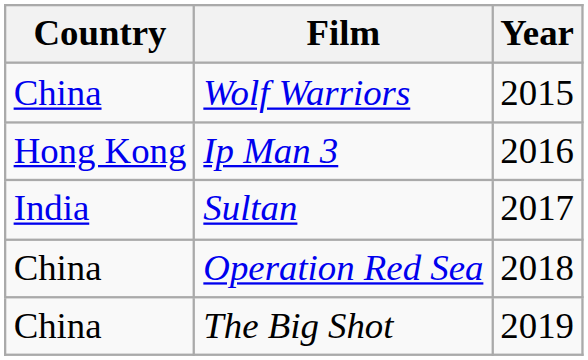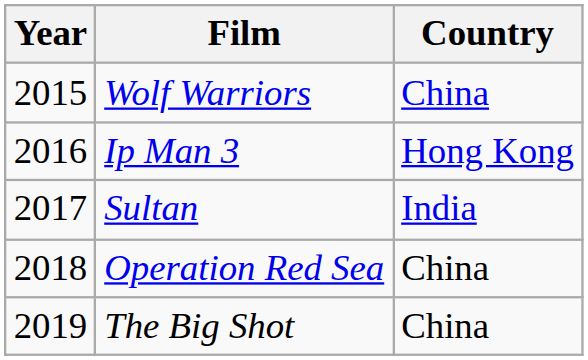 <table class="wikitable sortable plainrowheaders sortable plainrowheaders">
 <tr>
+<th>Year</th>
+<th>Film</th>
 <th>Country</th>
-<th>Film</th>
-<th>Year</th>
 </tr>
 <tr>
+<td>2015</td>
+<td><em><a href='#'>Wolf Warriors</a></em></td>
 <td><a href='#'>China</a></td>
-<td><em><a href='#'>Wolf Warriors</a></em></td>
-<td>2015</td>
 </tr>
 <tr>
+<td>2016</td>
+<td><em><a href='#'>Ip Man 3</a></em></td>
 <td><a href='#'>Hong Kong</a></td>
-<td><em><a href='#'>Ip Man 3</a></em></td>
-<td>2016</td>
 </tr>
 <tr>
+<td>2017</td>
+<td><em><a href='#'>Sultan</a></em></td>
 <td><a href='#'>India</a></td>
-<td><em><a href='#'>Sultan</a></em></td>
-<td>2017</td>
 </tr>
 <tr>
+<td>2018</td>
+<td><em><a href='#'>Operation Red Sea</a></em></td>
 <td>China</td>
-<td><em><a href='#'>Operation Red Sea</a></em></td>
-<td>2018</td>
 </tr>
 <tr>
+<td>2019</td>
+<td><em>The Big Shot</em></td>
 <td>China</td>
-<td><em>The Big Shot</em></td>
-<td>2019</td>
 </tr>
 </table>
